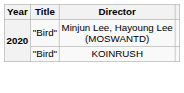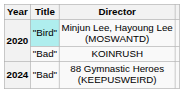 <table class="wikitable plainrowheaders" style="text-align:center">
 <tr>
 <th scope="col">Year</th>
 <th scope="col">Title</th>
 <th scope="col">Director</th>
 <th scope="col"></th>
 </tr>
 <tr>
 <th scope="row" rowspan="2">2020</th>
-<td>"Bird"</td>
+<td style="background: paleturquoise;">"Bird"</td>
 <td>Minjun Lee, Hayoung Lee<br>(MOSWANTD)</td>
 <td></td>
 </tr>
 <tr>
-<td>"Bird" </td>
+<td>"Bad"</td>
 <td>KOINRUSH</td>
 <td></td>
 </tr>
+<tr>
+<th scope="row">2024</th>
+<td>"Bad"</td>
+<td>88 Gymnastic Heroes<br>(KEEPUSWEIRD)</td>
+<td></td>
+</tr>
 </table>
